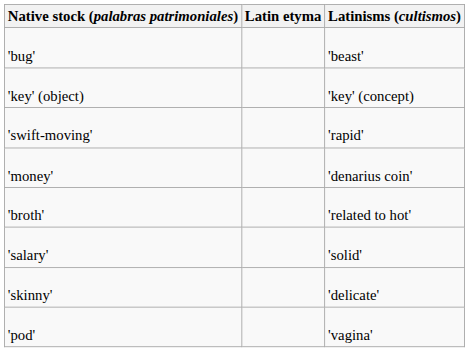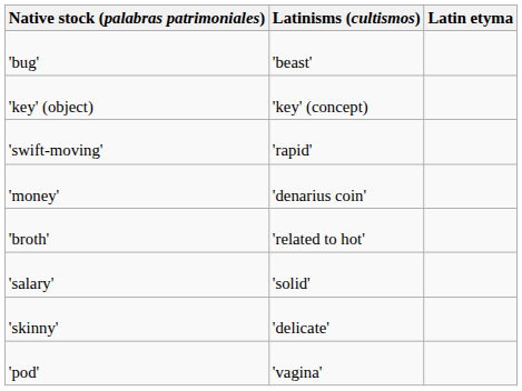 <table class="wikitable sortable">
 <tr>
 <th>Native stock (<em>palabras patrimoniales</em>)</th>
+<th>Latinisms (<em>cultismos</em>)</th>
 <th>Latin etyma</th>
-<th>Latinisms (<em>cultismos</em>)</th>
 </tr>
 <tr>
 <td><br>'bug'</td>
+<td><br>'beast'</td>
 <td></td>
-<td><br>'beast'</td>
 </tr>
 <tr>
 <td><br>'key' (object)</td>
+<td><br>'key' (concept)</td>
 <td></td>
-<td><br>'key' (concept)</td>
 </tr>
 <tr>
 <td><br>'swift-moving'</td>
+<td><br>'rapid'</td>
 <td></td>
-<td><br>'rapid'</td>
 </tr>
 <tr>
 <td><br>'money'</td>
+<td><br>'denarius coin'</td>
 <td></td>
-<td><br>'denarius coin'</td>
 </tr>
 <tr>
 <td><br>'broth'</td>
+<td><br>'related to hot'</td>
 <td></td>
-<td><br>'related to hot'</td>
 </tr>
 <tr>
 <td><br>'salary'</td>
+<td><br>'solid'</td>
 <td></td>
-<td><br>'solid'</td>
 </tr>
 <tr>
 <td><br>'skinny'</td>
+<td><br>'delicate'</td>
 <td></td>
-<td><br>'delicate'</td>
 </tr>
 <tr>
 <td><br>'pod'</td>
+<td><br>'vagina'</td>
 <td></td>
-<td><br>'vagina'</td>
 </tr>
 </table>
